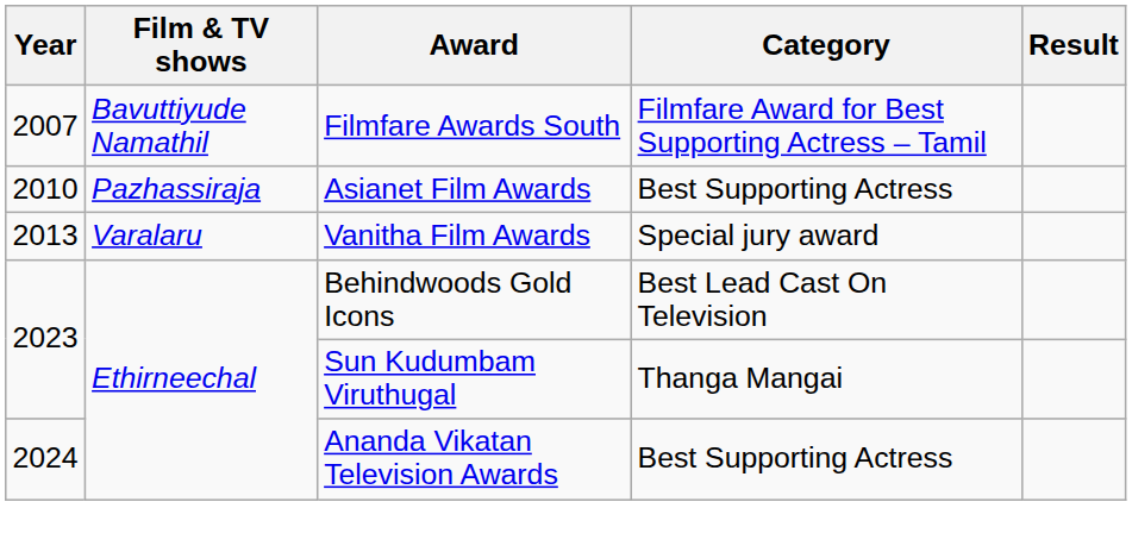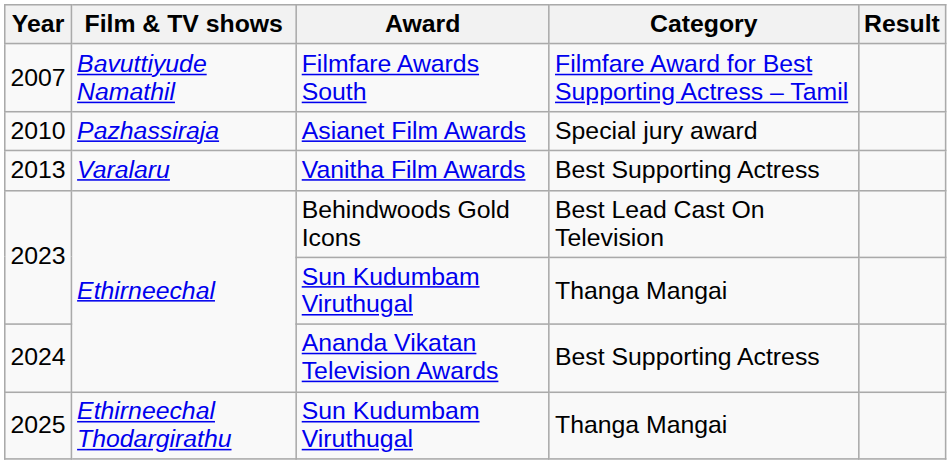 <table class="wikitable">
 <tr>
 <th>Year</th>
 <th>Film & TV shows</th>
 <th>Award</th>
 <th>Category</th>
 <th>Result</th>
 </tr>
 <tr>
 <td>2007</td>
 <td><em><a href='#'>Bavuttiyude Namathil</a></em></td>
 <td><a href='#'>Filmfare Awards South</a></td>
 <td><a href='#'>Filmfare Award for Best Supporting Actress – Tamil</a></td>
 <td></td>
 </tr>
 <tr>
 <td>2010</td>
 <td><em><a href='#'>Pazhassiraja</a></em></td>
 <td><a href='#'>Asianet Film Awards</a></td>
-<td>Best Supporting Actress</td>
+<td>Special jury award</td>
 <td></td>
 </tr>
 <tr>
 <td>2013</td>
 <td><em><a href='#'>Varalaru</a></em></td>
 <td><a href='#'>Vanitha Film Awards</a></td>
-<td>Special jury award</td>
+<td>Best Supporting Actress</td>
 <td></td>
 </tr>
 <tr>
 <td rowspan="2">2023</td>
 <td rowspan="3"><em><a href='#'>Ethirneechal</a></em></td>
 <td>Behindwoods Gold Icons</td>
 <td>Best Lead Cast On Television</td>
 <td></td>
 </tr>
 <tr>
 <td><a href='#'>Sun Kudumbam Viruthugal</a></td>
 <td>Thanga Mangai</td>
 <td></td>
 </tr>
 <tr>
 <td>2024</td>
 <td><a href='#'>Ananda Vikatan Television Awards</a></td>
 <td>Best Supporting Actress</td>
 <td></td>
 </tr>
+<tr>
+<td>2025</td>
+<td><em><a href='#'>Ethirneechal Thodargirathu</a></em></td>
+<td><a href='#'>Sun Kudumbam Viruthugal</a></td>
+<td>Thanga Mangai</td>
+<td></td>
+</tr>
 </table>
